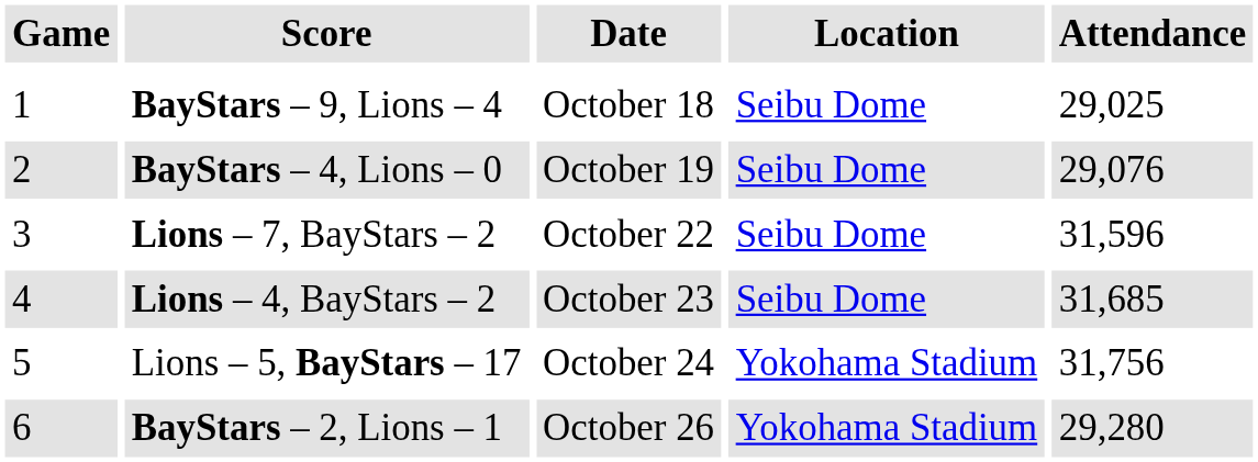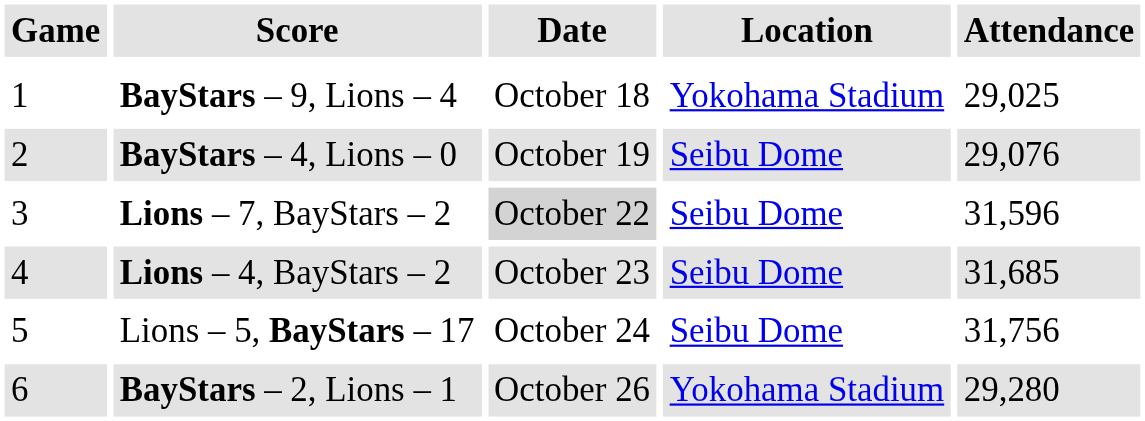 <table border="0" cellspacing="3" cellpadding="3">
 <tr style="background: #e3e3e3;">
 <th>Game</th>
 <th>Score</th>
 <th>Date</th>
 <th>Location</th>
 <th>Attendance</th>
 </tr>
 <tr style="background: #e3e3e3;">
 </tr>
 <tr>
 <td>1</td>
 <td><strong>BayStars</strong> – 9, Lions – 4</td>
 <td>October 18</td>
-<td><a href='#'>Seibu Dome</a></td>
+<td><a href='#'>Yokohama Stadium</a></td>
 <td>29,025</td>
 </tr>
 <tr style="background: #e3e3e3;">
 <td>2</td>
 <td><strong>BayStars</strong> – 4, Lions – 0</td>
 <td>October 19</td>
 <td><a href='#'>Seibu Dome</a></td>
 <td>29,076</td>
 </tr>
 <tr>
 <td>3</td>
 <td><strong>Lions</strong> – 7, BayStars – 2</td>
-<td>October 22</td>
+<td style="background: lightgrey;">October 22</td>
 <td><a href='#'>Seibu Dome</a></td>
 <td>31,596</td>
 </tr>
 <tr style="background: #e3e3e3;">
 <td>4</td>
 <td><strong>Lions</strong> – 4, BayStars – 2</td>
 <td>October 23</td>
 <td><a href='#'>Seibu Dome</a></td>
 <td>31,685</td>
 </tr>
 <tr>
 <td>5</td>
 <td>Lions – 5, <strong>BayStars</strong> – 17</td>
 <td>October 24</td>
-<td><a href='#'>Yokohama Stadium</a></td>
+<td><a href='#'>Seibu Dome</a></td>
 <td>31,756</td>
 </tr>
 <tr style="background: #e3e3e3;">
 <td>6</td>
 <td><strong>BayStars</strong> – 2, Lions – 1</td>
 <td>October 26</td>
 <td><a href='#'>Yokohama Stadium</a></td>
 <td>29,280</td>
 </tr>
 </table>
